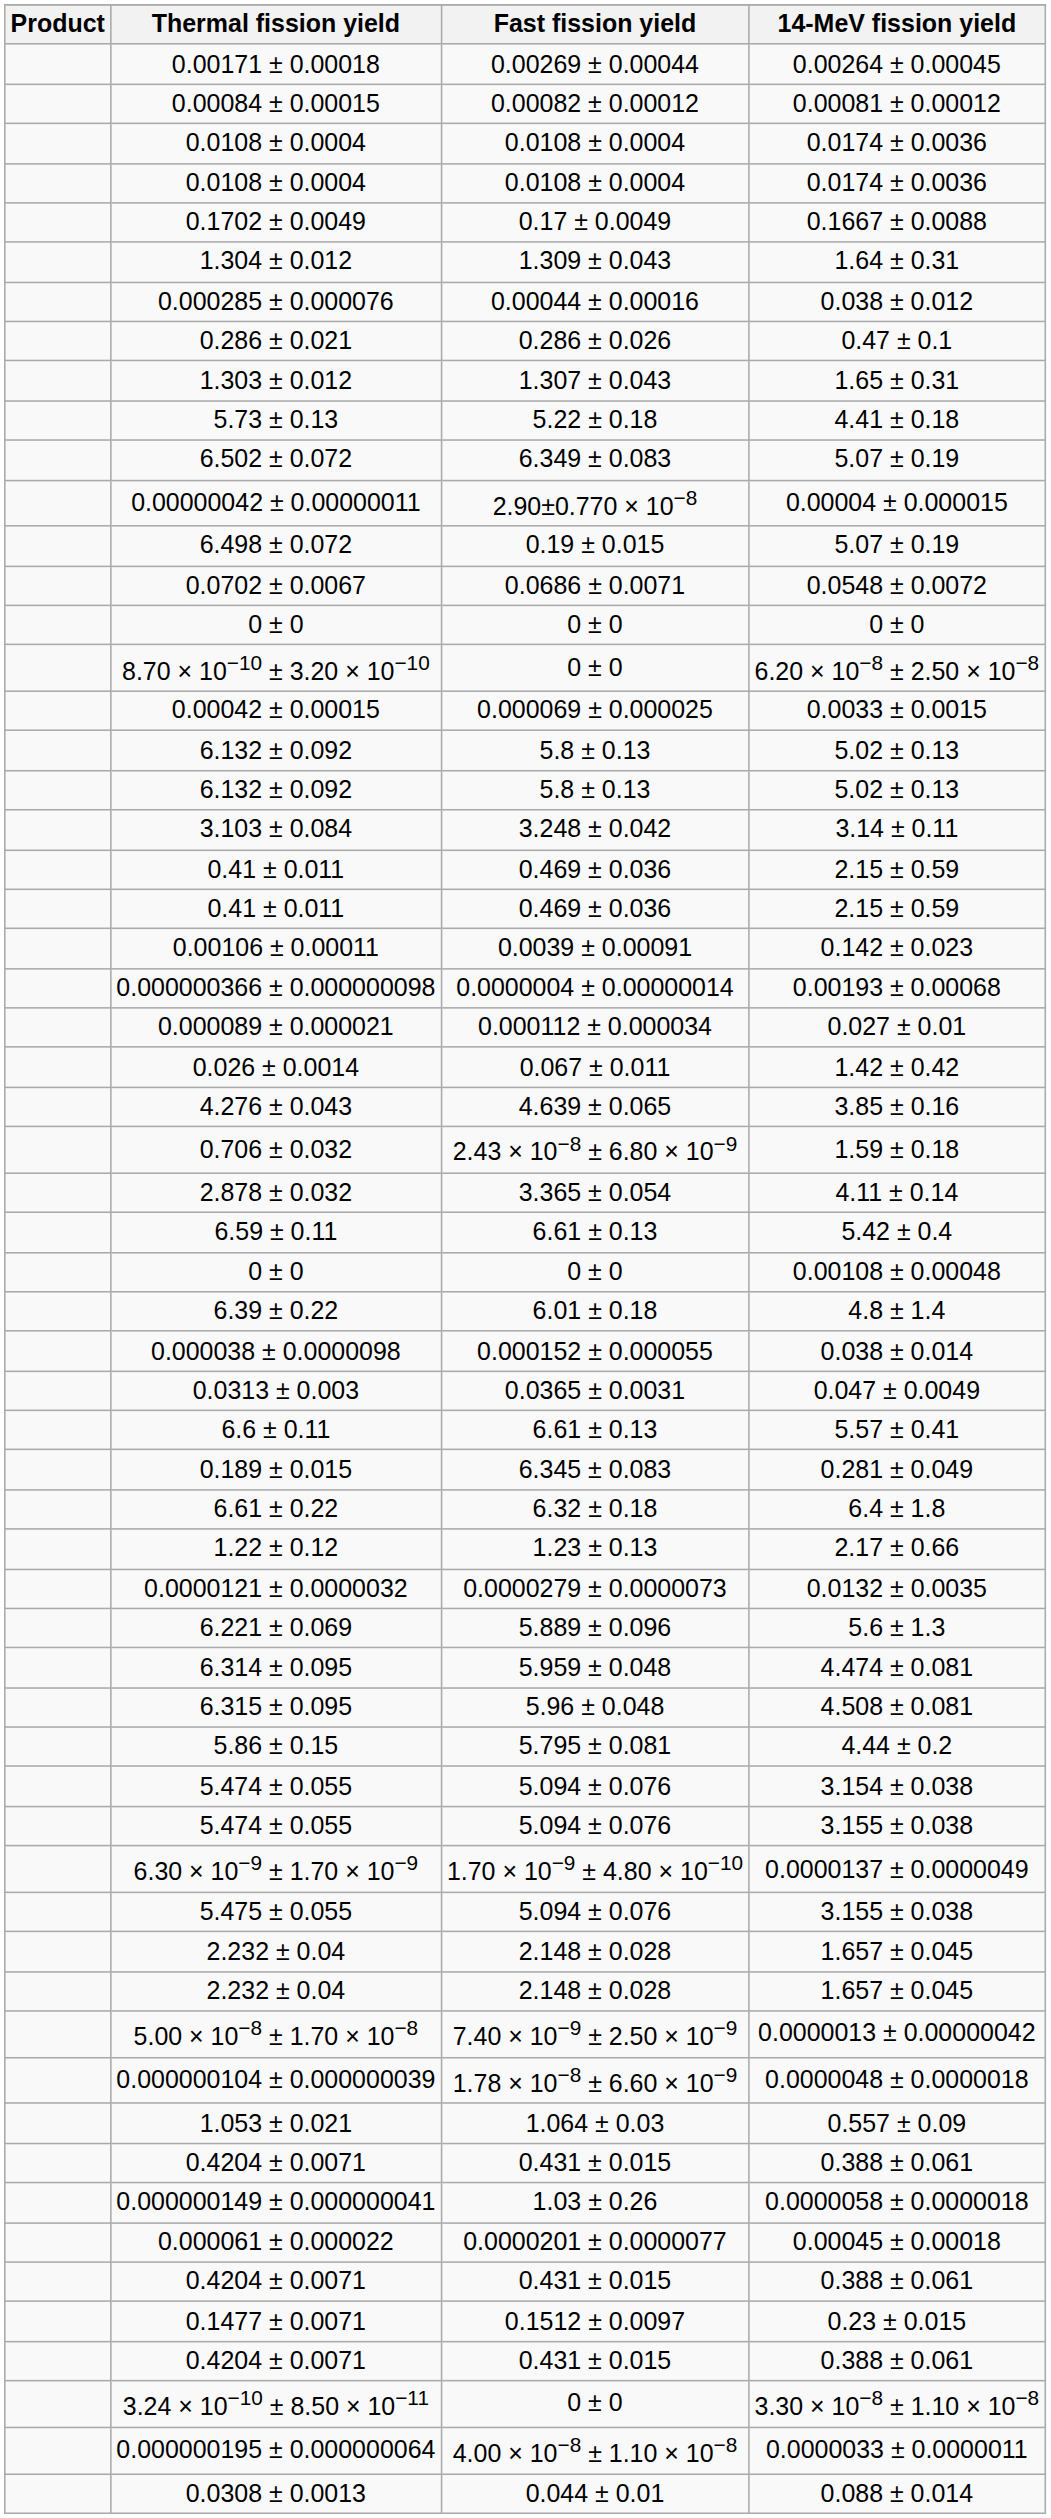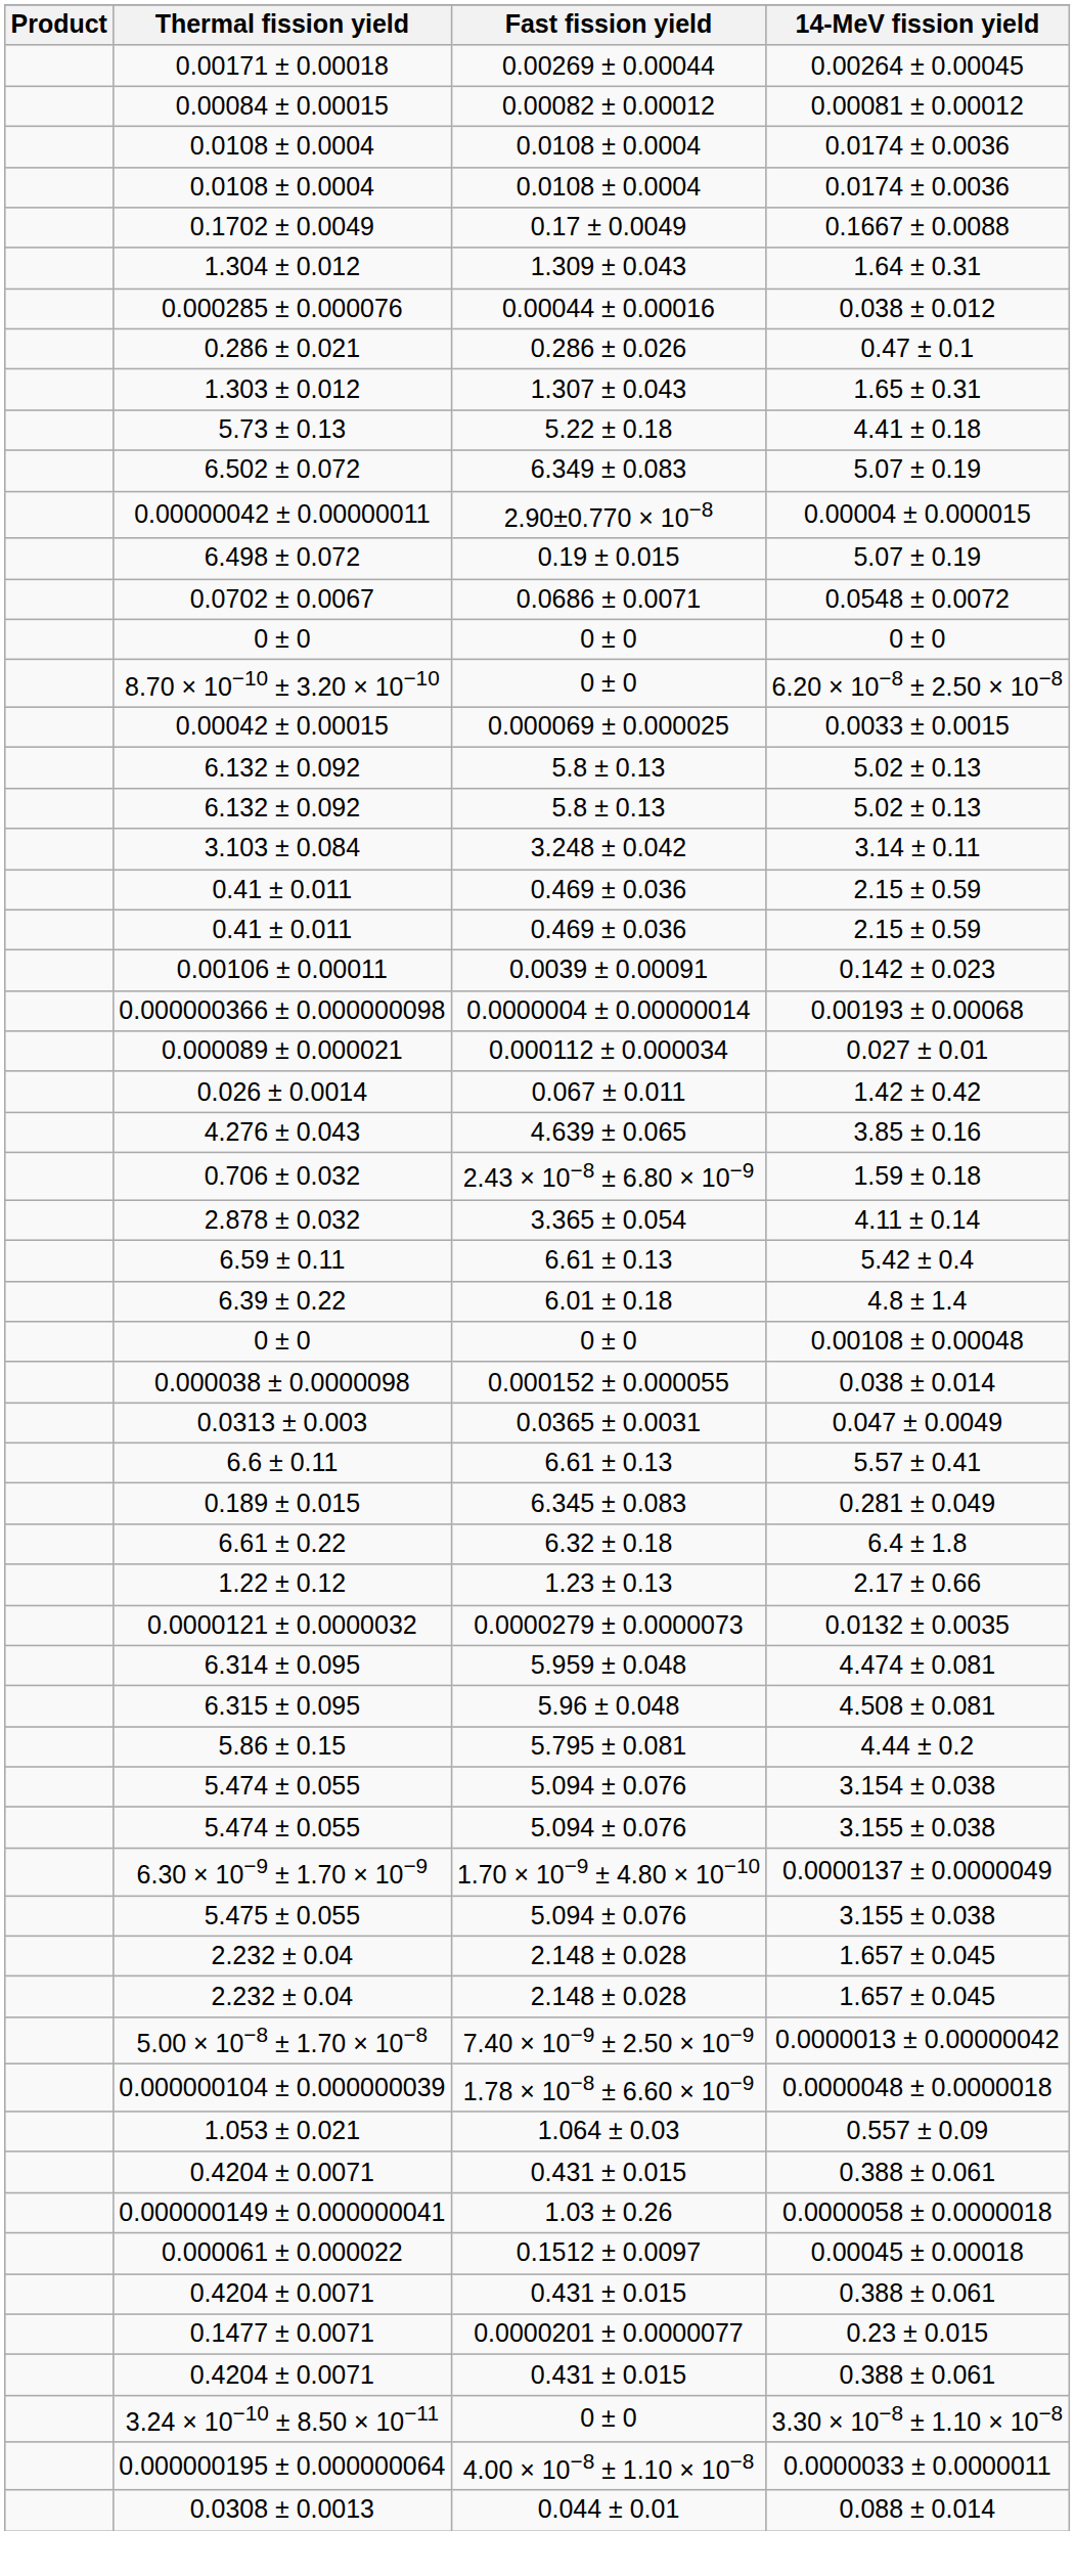 <table class="wikitable" style="text-align:center;">
 <tr>
 </tr>
 <tr>
 <th>Product</th>
 <th>Thermal fission yield</th>
 <th>Fast fission yield</th>
 <th>14-MeV fission yield</th>
 </tr>
 <tr>
 <td></td>
 <td>0.00171 ± 0.00018</td>
 <td>0.00269 ± 0.00044</td>
 <td>0.00264 ± 0.00045</td>
 </tr>
 <tr>
 <td></td>
 <td>0.00084 ± 0.00015</td>
 <td>0.00082 ± 0.00012</td>
 <td>0.00081 ± 0.00012</td>
 </tr>
 <tr>
 <td></td>
 <td>0.0108 ± 0.0004</td>
 <td>0.0108 ± 0.0004</td>
 <td>0.0174 ± 0.0036</td>
 </tr>
 <tr>
 <td></td>
 <td>0.0108 ± 0.0004</td>
 <td>0.0108 ± 0.0004</td>
 <td>0.0174 ± 0.0036</td>
 </tr>
 <tr>
 <td></td>
 <td>0.1702 ± 0.0049</td>
 <td>0.17 ± 0.0049</td>
 <td>0.1667 ± 0.0088</td>
 </tr>
 <tr>
 <td></td>
 <td>1.304 ± 0.012</td>
 <td>1.309 ± 0.043</td>
 <td>1.64 ± 0.31</td>
 </tr>
 <tr>
 <td></td>
 <td>0.000285 ± 0.000076</td>
 <td>0.00044 ± 0.00016</td>
 <td>0.038 ± 0.012</td>
 </tr>
 <tr>
 <td></td>
 <td>0.286 ± 0.021</td>
 <td>0.286 ± 0.026</td>
 <td>0.47 ± 0.1</td>
 </tr>
 <tr>
 <td></td>
 <td>1.303 ± 0.012</td>
 <td>1.307 ± 0.043</td>
 <td>1.65 ± 0.31</td>
 </tr>
 <tr>
 <td></td>
 <td>5.73 ± 0.13</td>
 <td>5.22 ± 0.18</td>
 <td>4.41 ± 0.18</td>
 </tr>
 <tr>
 <td></td>
 <td>6.502 ± 0.072</td>
 <td>6.349 ± 0.083</td>
 <td>5.07 ± 0.19</td>
 </tr>
 <tr>
 <td></td>
 <td>0.00000042 ± 0.00000011</td>
 <td>2.90±0.770 × 10<sup>−8</sup></td>
 <td>0.00004 ± 0.000015</td>
 </tr>
 <tr>
 <td></td>
 <td>6.498 ± 0.072</td>
 <td>0.19 ± 0.015</td>
 <td>5.07 ± 0.19</td>
 </tr>
 <tr>
 <td></td>
 <td>0.0702 ± 0.0067</td>
 <td>0.0686 ± 0.0071</td>
 <td>0.0548 ± 0.0072</td>
 </tr>
 <tr>
 <td></td>
 <td>0 ± 0</td>
 <td>0 ± 0</td>
 <td>0 ± 0</td>
 </tr>
 <tr>
 <td></td>
 <td>8.70 × 10<sup>−10</sup> ± 3.20 × 10<sup>−10</sup></td>
 <td>0 ± 0</td>
 <td>6.20 × 10<sup>−8</sup> ± 2.50 × 10<sup>−8</sup></td>
 </tr>
 <tr>
 <td></td>
 <td>0.00042 ± 0.00015</td>
 <td>0.000069 ± 0.000025</td>
 <td>0.0033 ± 0.0015</td>
 </tr>
 <tr>
 <td></td>
 <td>6.132 ± 0.092</td>
 <td>5.8 ± 0.13</td>
 <td>5.02 ± 0.13</td>
 </tr>
 <tr>
 <td></td>
 <td>6.132 ± 0.092</td>
 <td>5.8 ± 0.13</td>
 <td>5.02 ± 0.13</td>
 </tr>
 <tr>
 <td></td>
 <td>3.103 ± 0.084</td>
 <td>3.248 ± 0.042</td>
 <td>3.14 ± 0.11</td>
 </tr>
 <tr>
 <td></td>
 <td>0.41 ± 0.011</td>
 <td>0.469 ± 0.036</td>
 <td>2.15 ± 0.59</td>
 </tr>
 <tr>
 <td></td>
 <td>0.41 ± 0.011</td>
 <td>0.469 ± 0.036</td>
 <td>2.15 ± 0.59</td>
 </tr>
 <tr>
 <td></td>
 <td>0.00106 ± 0.00011</td>
 <td>0.0039 ± 0.00091</td>
 <td>0.142 ± 0.023</td>
 </tr>
 <tr>
 <td></td>
 <td>0.000000366 ± 0.000000098</td>
 <td>0.0000004 ± 0.00000014</td>
 <td>0.00193 ± 0.00068</td>
 </tr>
 <tr>
 <td></td>
 <td>0.000089 ± 0.000021</td>
 <td>0.000112 ± 0.000034</td>
 <td>0.027 ± 0.01</td>
 </tr>
 <tr>
 <td></td>
 <td>0.026 ± 0.0014</td>
 <td>0.067 ± 0.011</td>
 <td>1.42 ± 0.42</td>
 </tr>
 <tr>
 <td></td>
 <td>4.276 ± 0.043</td>
 <td>4.639 ± 0.065</td>
 <td>3.85 ± 0.16</td>
 </tr>
 <tr>
 <td></td>
 <td>0.706 ± 0.032</td>
 <td>2.43 × 10<sup>−8</sup> ± 6.80 × 10<sup>−9</sup></td>
 <td>1.59 ± 0.18</td>
 </tr>
 <tr>
 <td></td>
 <td>2.878 ± 0.032</td>
 <td>3.365 ± 0.054</td>
 <td>4.11 ± 0.14</td>
 </tr>
 <tr>
 <td></td>
 <td>6.59 ± 0.11</td>
 <td>6.61 ± 0.13</td>
 <td>5.42 ± 0.4</td>
 </tr>
 <tr>
 <td></td>
+<td>6.39 ± 0.22</td>
+<td>6.01 ± 0.18</td>
+<td>4.8 ± 1.4</td>
+</tr>
+<tr>
+<td></td>
 <td>0 ± 0</td>
 <td>0 ± 0</td>
 <td>0.00108 ± 0.00048</td>
-</tr>
-<tr>
-<td></td>
-<td>6.39 ± 0.22</td>
-<td>6.01 ± 0.18</td>
-<td>4.8 ± 1.4</td>
 </tr>
 <tr>
 <td></td>
 <td>0.000038 ± 0.0000098</td>
 <td>0.000152 ± 0.000055</td>
 <td>0.038 ± 0.014</td>
 </tr>
 <tr>
 <td></td>
 <td>0.0313 ± 0.003</td>
 <td>0.0365 ± 0.0031</td>
 <td>0.047 ± 0.0049</td>
 </tr>
 <tr>
 <td></td>
 <td>6.6 ± 0.11</td>
 <td>6.61 ± 0.13</td>
 <td>5.57 ± 0.41</td>
 </tr>
 <tr>
 <td></td>
 <td>0.189 ± 0.015</td>
 <td>6.345 ± 0.083</td>
 <td>0.281 ± 0.049</td>
 </tr>
 <tr>
 <td></td>
 <td>6.61 ± 0.22</td>
 <td>6.32 ± 0.18</td>
 <td>6.4 ± 1.8</td>
 </tr>
 <tr>
 <td></td>
 <td>1.22 ± 0.12</td>
 <td>1.23 ± 0.13</td>
 <td>2.17 ± 0.66</td>
 </tr>
 <tr>
 <td></td>
 <td>0.0000121 ± 0.0000032</td>
 <td>0.0000279 ± 0.0000073</td>
 <td>0.0132 ± 0.0035</td>
-</tr>
-<tr>
-<td></td>
-<td>6.221 ± 0.069</td>
-<td>5.889 ± 0.096</td>
-<td>5.6 ± 1.3</td>
 </tr>
 <tr>
 <td></td>
 <td>6.314 ± 0.095</td>
 <td>5.959 ± 0.048</td>
 <td>4.474 ± 0.081</td>
 </tr>
 <tr>
 <td></td>
 <td>6.315 ± 0.095</td>
 <td>5.96 ± 0.048</td>
 <td>4.508 ± 0.081</td>
 </tr>
 <tr>
 <td></td>
 <td>5.86 ± 0.15</td>
 <td>5.795 ± 0.081</td>
 <td>4.44 ± 0.2</td>
 </tr>
 <tr>
 <td></td>
 <td>5.474 ± 0.055</td>
 <td>5.094 ± 0.076</td>
 <td>3.154 ± 0.038</td>
 </tr>
 <tr>
 <td></td>
 <td>5.474 ± 0.055</td>
 <td>5.094 ± 0.076</td>
 <td>3.155 ± 0.038</td>
 </tr>
 <tr>
 <td></td>
 <td>6.30 × 10<sup>−9</sup> ± 1.70 × 10<sup>−9</sup></td>
 <td>1.70 × 10<sup>−9</sup> ± 4.80 × 10<sup>−10</sup></td>
 <td>0.0000137 ± 0.0000049</td>
 </tr>
 <tr>
 <td></td>
 <td>5.475 ± 0.055</td>
 <td>5.094 ± 0.076</td>
 <td>3.155 ± 0.038</td>
 </tr>
 <tr>
 <td></td>
 <td>2.232 ± 0.04</td>
 <td>2.148 ± 0.028</td>
 <td>1.657 ± 0.045</td>
 </tr>
 <tr>
 <td></td>
 <td>2.232 ± 0.04</td>
 <td>2.148 ± 0.028</td>
 <td>1.657 ± 0.045</td>
 </tr>
 <tr>
 <td></td>
 <td>5.00 × 10<sup>−8</sup> ± 1.70 × 10<sup>−8</sup></td>
 <td>7.40 × 10<sup>−9</sup> ± 2.50 × 10<sup>−9</sup></td>
 <td>0.0000013 ± 0.00000042</td>
 </tr>
 <tr>
 <td></td>
 <td>0.000000104 ± 0.000000039</td>
 <td>1.78 × 10<sup>−8</sup> ± 6.60 × 10<sup>−9</sup></td>
 <td>0.0000048 ± 0.0000018</td>
 </tr>
 <tr>
 <td></td>
 <td>1.053 ± 0.021</td>
 <td>1.064 ± 0.03</td>
 <td>0.557 ± 0.09</td>
 </tr>
 <tr>
 <td></td>
 <td>0.4204 ± 0.0071</td>
 <td>0.431 ± 0.015</td>
 <td>0.388 ± 0.061</td>
 </tr>
 <tr>
 <td></td>
 <td>0.000000149 ± 0.000000041</td>
 <td>1.03 ± 0.26</td>
 <td>0.0000058 ± 0.0000018</td>
 </tr>
 <tr>
 <td></td>
 <td>0.000061 ± 0.000022</td>
-<td>0.0000201 ± 0.0000077</td>
+<td>0.1512 ± 0.0097</td>
 <td>0.00045 ± 0.00018</td>
 </tr>
 <tr>
 <td></td>
 <td>0.4204 ± 0.0071</td>
 <td>0.431 ± 0.015</td>
 <td>0.388 ± 0.061</td>
 </tr>
 <tr>
 <td></td>
 <td>0.1477 ± 0.0071</td>
-<td>0.1512 ± 0.0097</td>
+<td>0.0000201 ± 0.0000077</td>
 <td>0.23 ± 0.015</td>
 </tr>
 <tr>
 <td></td>
 <td>0.4204 ± 0.0071</td>
 <td>0.431 ± 0.015</td>
 <td>0.388 ± 0.061</td>
 </tr>
 <tr>
 <td></td>
 <td>3.24 × 10<sup>−10</sup> ± 8.50 × 10<sup>−11</sup></td>
 <td>0 ± 0</td>
 <td>3.30 × 10<sup>−8</sup> ± 1.10 × 10<sup>−8</sup></td>
 </tr>
 <tr>
 <td></td>
 <td>0.000000195 ± 0.000000064</td>
 <td>4.00 × 10<sup>−8</sup> ± 1.10 × 10<sup>−8</sup></td>
 <td>0.0000033 ± 0.0000011</td>
 </tr>
 <tr>
 <td></td>
 <td>0.0308 ± 0.0013</td>
 <td>0.044 ± 0.01</td>
 <td>0.088 ± 0.014</td>
 </tr>
 </table>
